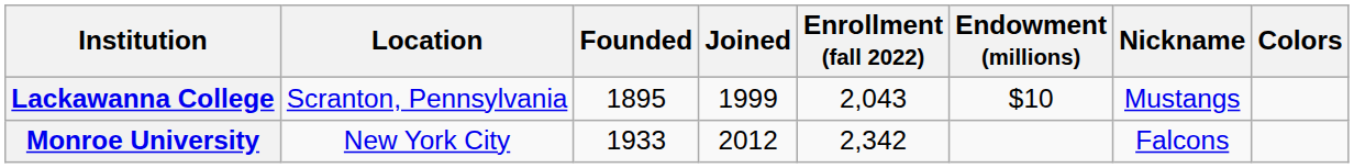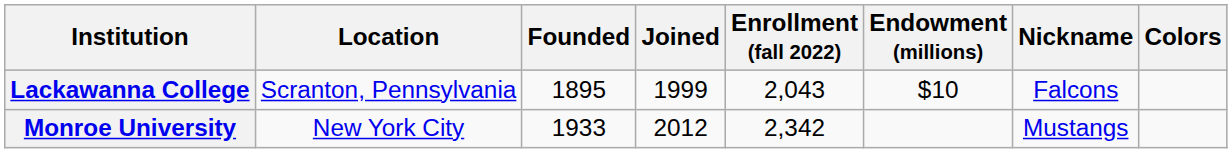 <table class="wikitable sortable" style="text-align: center;">
 <tr>
 <th>Institution</th>
 <th>Location</th>
 <th>Founded</th>
 <th>Joined</th>
 <th>Enrollment<br><small>(fall 2022)</small></th>
 <th>Endowment<br><small>(millions)</small></th>
 <th>Nickname</th>
 <th class="unsortable">Colors</th>
 </tr>
 <tr>
 <th scope="row"><a href='#'>Lackawanna College</a></th>
 <td><a href='#'>Scranton, Pennsylvania</a></td>
 <td>1895</td>
 <td>1999</td>
 <td>2,043</td>
 <td>$10</td>
-<td><a href='#'>Mustangs</a></td>
+<td><a href='#'>Falcons</a></td>
 <td> </td>
 </tr>
 <tr>
 <th scope="row"><a href='#'>Monroe University</a></th>
 <td><a href='#'>New York City</a></td>
 <td>1933</td>
 <td>2012</td>
 <td>2,342</td>
 <td></td>
-<td><a href='#'>Falcons</a></td>
+<td><a href='#'>Mustangs</a></td>
 <td> </td>
 </tr>
 </table>
